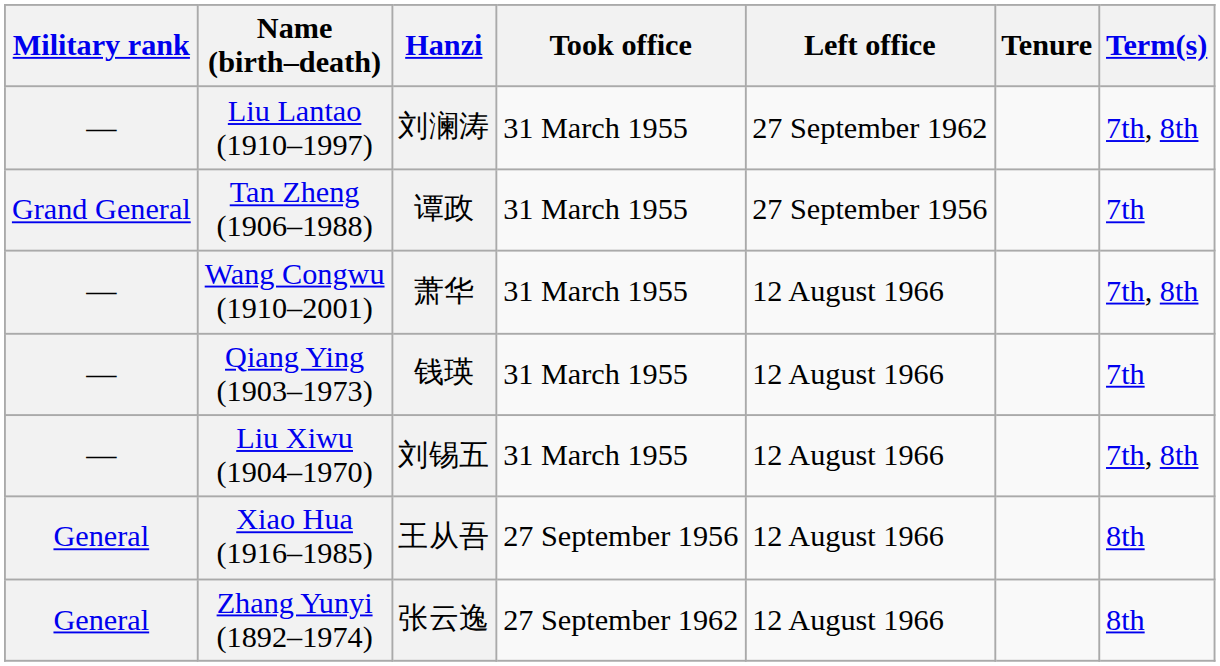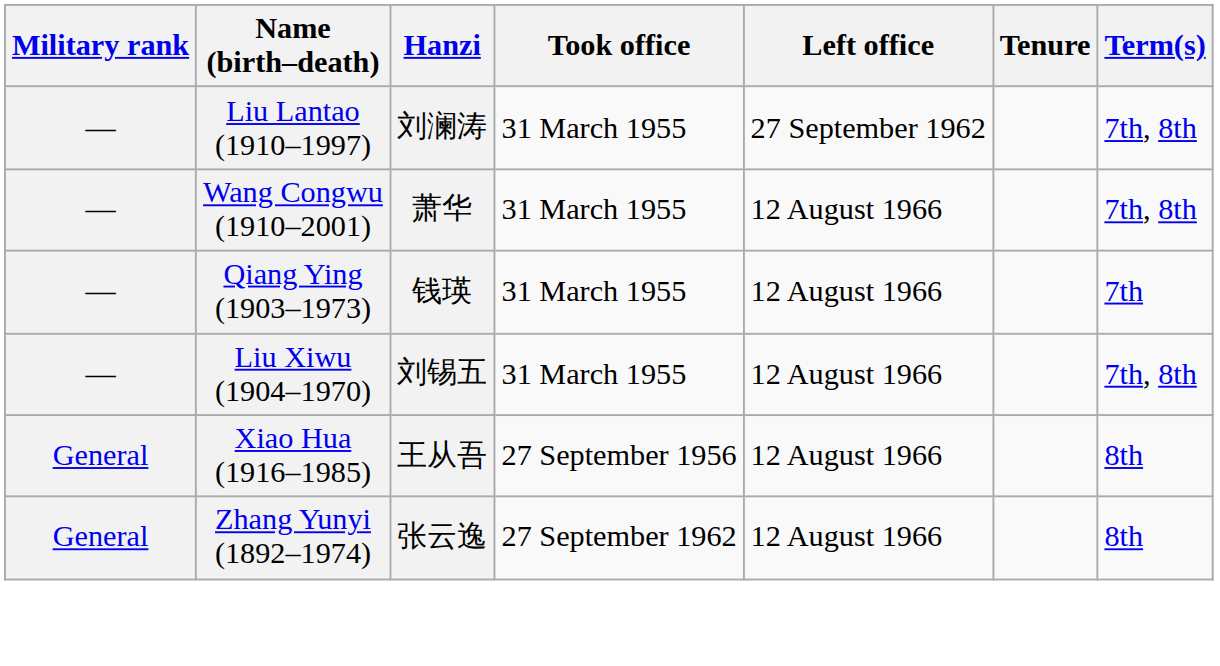 <table class="wikitable">
 <tr>
 <th scope="col"><a href='#'>Military rank</a></th>
 <th scope="col">Name<br>(birth–death)</th>
 <th scope="col"><a href='#'>Hanzi</a></th>
 <th scope="col">Took office</th>
 <th scope="col">Left office</th>
 <th scope="col">Tenure</th>
 <th scope="col"><a href='#'>Term(s)</a></th>
 </tr>
 <tr>
 <th align="center" scope="row" style="font-weight:normal;">—</th>
 <th align="center" scope="row" style="font-weight:normal;"><a href='#'>Liu Lantao</a><br>(1910–1997)</th>
 <th align="center" scope="row" style="font-weight:normal;">刘澜涛</th>
 <td>31 March 1955</td>
 <td>27 September 1962</td>
 <td></td>
 <td><a href='#'>7th</a>, <a href='#'>8th</a></td>
-</tr>
-<tr>
-<th align="center" scope="row" style="font-weight:normal;"><a href='#'>Grand General</a></th>
-<th align="center" scope="row" style="font-weight:normal;"><a href='#'>Tan Zheng</a><br>(1906–1988)</th>
-<th align="center" scope="row" style="font-weight:normal;">谭政</th>
-<td>31 March 1955</td>
-<td>27 September 1956</td>
-<td></td>
-<td><a href='#'>7th</a></td>
 </tr>
 <tr>
 <th align="center" scope="row" style="font-weight:normal;">—</th>
 <th align="center" scope="row" style="font-weight:normal;"><a href='#'>Wang Congwu</a><br>(1910–2001)</th>
 <th align="center" scope="row" style="font-weight:normal;">萧华</th>
 <td>31 March 1955</td>
 <td>12 August 1966</td>
 <td></td>
 <td><a href='#'>7th</a>, <a href='#'>8th</a></td>
 </tr>
 <tr>
 <th align="center" scope="row" style="font-weight:normal;">—</th>
 <th align="center" scope="row" style="font-weight:normal;"><a href='#'>Qiang Ying</a><br>(1903–1973)</th>
 <th align="center" scope="row" style="font-weight:normal;">钱瑛</th>
 <td>31 March 1955</td>
 <td>12 August 1966</td>
 <td></td>
 <td><a href='#'>7th</a></td>
 </tr>
 <tr>
 <th align="center" scope="row" style="font-weight:normal;">—</th>
 <th align="center" scope="row" style="font-weight:normal;"><a href='#'>Liu Xiwu</a><br>(1904–1970)</th>
 <th align="center" scope="row" style="font-weight:normal;">刘锡五</th>
 <td>31 March 1955</td>
 <td>12 August 1966</td>
 <td></td>
 <td><a href='#'>7th</a>, <a href='#'>8th</a></td>
 </tr>
 <tr>
 <th align="center" scope="row" style="font-weight:normal;"><a href='#'>General</a></th>
 <th align="center" scope="row" style="font-weight:normal;"><a href='#'>Xiao Hua</a><br>(1916–1985)</th>
 <th align="center" scope="row" style="font-weight:normal;">王从吾</th>
 <td>27 September 1956</td>
 <td>12 August 1966</td>
 <td></td>
 <td><a href='#'>8th</a></td>
 </tr>
 <tr>
 <th align="center" scope="row" style="font-weight:normal;"><a href='#'>General</a></th>
 <th align="center" scope="row" style="font-weight:normal;"><a href='#'>Zhang Yunyi</a><br>(1892–1974)</th>
 <th align="center" scope="row" style="font-weight:normal;">张云逸</th>
 <td>27 September 1962</td>
 <td>12 August 1966</td>
 <td></td>
 <td><a href='#'>8th</a></td>
 </tr>
 </table>
